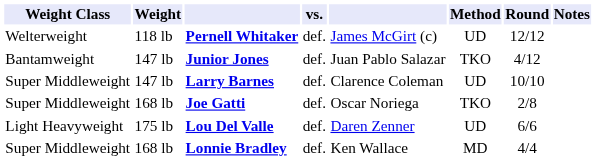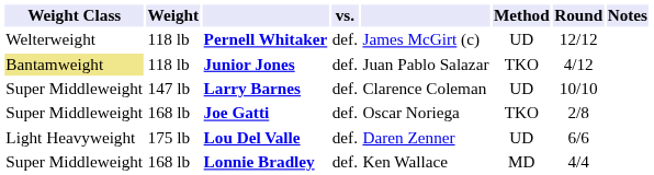 <table class="toccolours" style="font-size: 85%;">
 <tr>
 <th style="background:#e6e8fa; color:#000; text-align:center;">Weight Class</th>
 <th style="background:#e6e8fa; color:#000; text-align:center;">Weight</th>
 <th style="background:#e6e8fa; color:#000; text-align:center;"></th>
 <th style="background:#e6e8fa; color:#000; text-align:center;">vs.</th>
 <th style="background:#e6e8fa; color:#000; text-align:center;"></th>
 <th style="background:#e6e8fa; color:#000; text-align:center;">Method</th>
 <th style="background:#e6e8fa; color:#000; text-align:center;">Round</th>
 <th style="background:#e6e8fa; color:#000; text-align:center;">Notes</th>
 </tr>
 <tr>
 <td>Welterweight</td>
 <td>118 lb</td>
 <td><strong><a href='#'>Pernell Whitaker</a></strong></td>
 <td>def.</td>
 <td><a href='#'>James McGirt</a> (c)</td>
 <td align=center>UD</td>
 <td align=center>12/12</td>
 <td></td>
 </tr>
 <tr>
-<td>Bantamweight</td>
-<td>147 lb</td>
+<td style="background: khaki;">Bantamweight</td>
+<td>118 lb</td>
 <td><strong><a href='#'>Junior Jones</a></strong></td>
 <td>def.</td>
 <td>Juan Pablo Salazar</td>
 <td align=center>TKO</td>
 <td align=center>4/12</td>
 <td></td>
 </tr>
 <tr>
 <td>Super Middleweight</td>
 <td>147 lb</td>
 <td><strong><a href='#'>Larry Barnes</a></strong></td>
 <td>def.</td>
 <td>Clarence Coleman</td>
 <td align=center>UD</td>
 <td align=center>10/10</td>
 </tr>
 <tr>
 <td>Super Middleweight</td>
 <td>168 lb</td>
 <td><strong><a href='#'>Joe Gatti</a></strong></td>
 <td>def.</td>
 <td>Oscar Noriega</td>
 <td align=center>TKO</td>
 <td align=center>2/8</td>
 </tr>
 <tr>
 <td>Light Heavyweight</td>
 <td>175 lb</td>
 <td><strong><a href='#'>Lou Del Valle</a></strong></td>
 <td>def.</td>
 <td><a href='#'>Daren Zenner</a></td>
 <td align=center>UD</td>
 <td align=center>6/6</td>
 </tr>
 <tr>
 <td>Super Middleweight</td>
 <td>168 lb</td>
 <td><strong><a href='#'>Lonnie Bradley</a></strong></td>
 <td>def.</td>
 <td>Ken Wallace</td>
 <td align=center>MD</td>
 <td align=center>4/4</td>
 </tr>
 </table>
